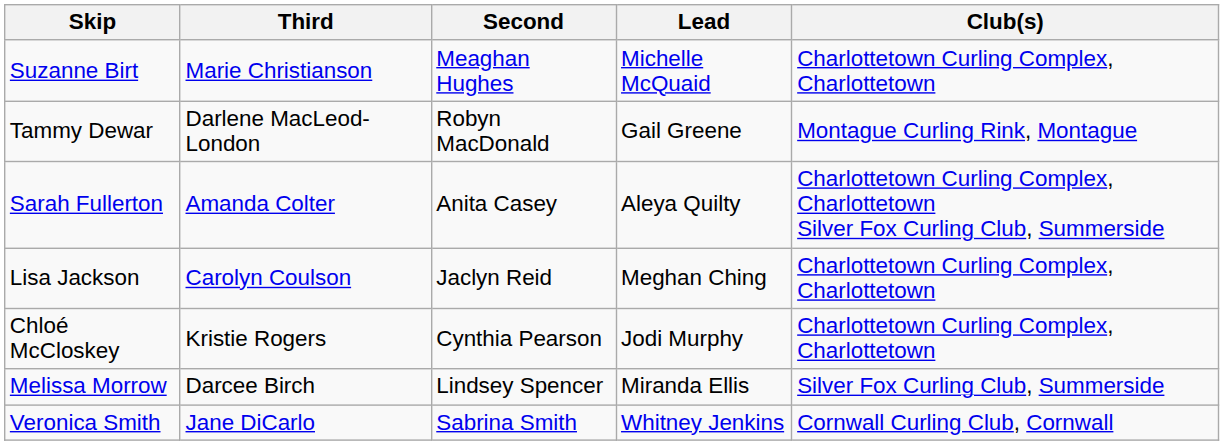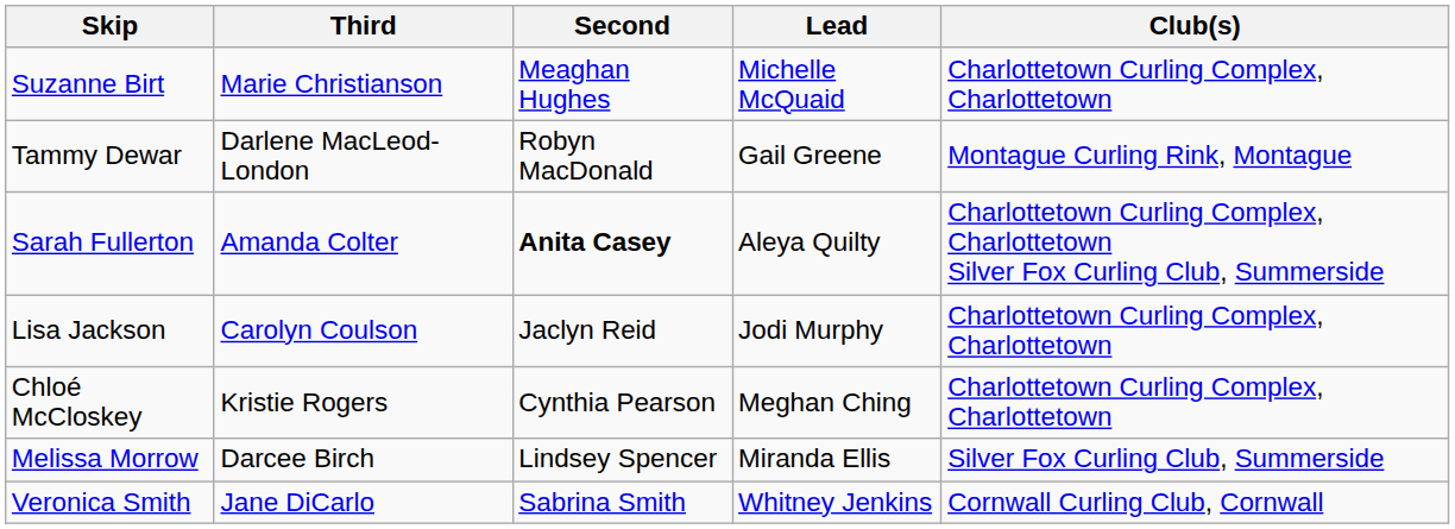 <table class="wikitable">
 <tr>
 <th>Skip</th>
 <th>Third</th>
 <th>Second</th>
 <th>Lead</th>
 <th>Club(s)</th>
 </tr>
 <tr>
 <td><a href='#'>Suzanne Birt</a></td>
 <td><a href='#'>Marie Christianson</a></td>
 <td><a href='#'>Meaghan Hughes</a></td>
 <td><a href='#'>Michelle McQuaid</a></td>
 <td><a href='#'>Charlottetown Curling Complex</a>, <a href='#'>Charlottetown</a></td>
 </tr>
 <tr>
 <td>Tammy Dewar</td>
 <td>Darlene MacLeod-London</td>
 <td>Robyn MacDonald</td>
 <td>Gail Greene</td>
 <td><a href='#'>Montague Curling Rink</a>, <a href='#'>Montague</a></td>
 </tr>
 <tr>
 <td><a href='#'>Sarah Fullerton</a></td>
 <td><a href='#'>Amanda Colter</a></td>
-<td>Anita Casey</td>
+<td><strong>Anita Casey</strong></td>
 <td>Aleya Quilty</td>
 <td><a href='#'>Charlottetown Curling Complex</a>, <a href='#'>Charlottetown</a> <br> <a href='#'>Silver Fox Curling Club</a>, <a href='#'>Summerside</a></td>
 </tr>
 <tr>
 <td>Lisa Jackson</td>
 <td><a href='#'>Carolyn Coulson</a></td>
 <td>Jaclyn Reid</td>
-<td>Meghan Ching</td>
+<td>Jodi Murphy</td>
 <td><a href='#'>Charlottetown Curling Complex</a>, <a href='#'>Charlottetown</a></td>
 </tr>
 <tr>
 <td>Chloé McCloskey</td>
 <td>Kristie Rogers</td>
 <td>Cynthia Pearson</td>
-<td>Jodi Murphy</td>
+<td>Meghan Ching</td>
 <td><a href='#'>Charlottetown Curling Complex</a>, <a href='#'>Charlottetown</a></td>
 </tr>
 <tr>
 <td><a href='#'>Melissa Morrow</a></td>
 <td>Darcee Birch</td>
 <td>Lindsey Spencer</td>
 <td>Miranda Ellis</td>
 <td><a href='#'>Silver Fox Curling Club</a>, <a href='#'>Summerside</a></td>
 </tr>
 <tr>
 <td><a href='#'>Veronica Smith</a></td>
 <td><a href='#'>Jane DiCarlo</a></td>
 <td><a href='#'>Sabrina Smith</a></td>
 <td><a href='#'>Whitney Jenkins</a></td>
 <td><a href='#'>Cornwall Curling Club</a>, <a href='#'>Cornwall</a></td>
 </tr>
 </table>
